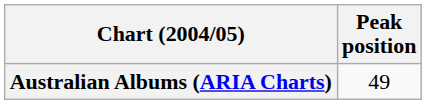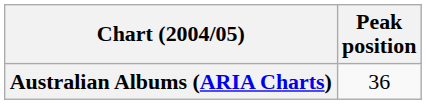 <table class="wikitable sortable plainrowheaders" style="text-align:center">
 <tr>
 <th scope="col">Chart (2004/05)</th>
 <th scope="col">Peak<br>position</th>
 </tr>
 <tr>
 <th scope="row">Australian Albums (<a href='#'>ARIA Charts</a>)</th>
-<td>49</td>
+<td>36</td>
 </tr>
 </table>
